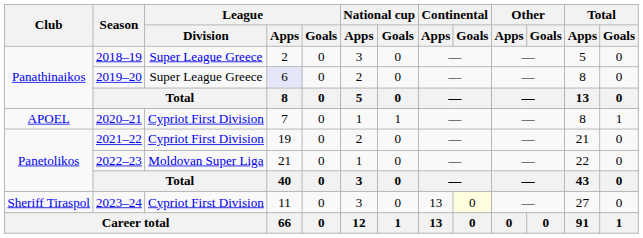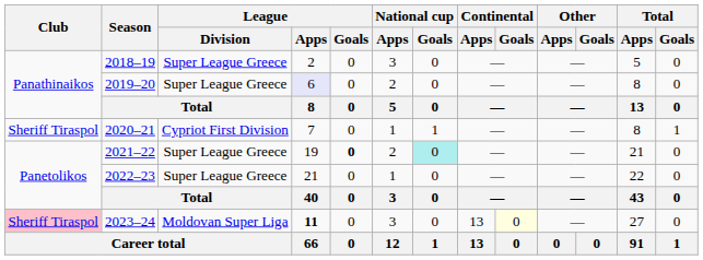 <table class="wikitable" style="text-align: center;">
 <tr>
 <th rowspan="2">Club</th>
 <th rowspan="2">Season</th>
 <th colspan="3">League</th>
 <th colspan="2">National cup</th>
 <th colspan="2">Continental</th>
 <th colspan="2">Other</th>
 <th colspan="2">Total</th>
 </tr>
 <tr>
 <th>Division</th>
 <th>Apps</th>
 <th>Goals</th>
 <th>Apps</th>
 <th>Goals</th>
 <th>Apps</th>
 <th>Goals</th>
 <th>Apps</th>
 <th>Goals</th>
 <th>Apps</th>
 <th>Goals</th>
 </tr>
 <tr>
 <td rowspan="3"><a href='#'>Panathinaikos</a></td>
 <td><a href='#'>2018–19</a></td>
 <td><a href='#'>Super League Greece</a></td>
 <td>2</td>
 <td>0</td>
 <td>3</td>
 <td>0</td>
 <td colspan="2">—</td>
 <td colspan="2">—</td>
 <td>5</td>
 <td>0</td>
 </tr>
 <tr>
 <td><a href='#'>2019–20</a></td>
 <td>Super League Greece</td>
 <td style="background: lavender;">6</td>
 <td>0</td>
 <td>2</td>
 <td>0</td>
 <td colspan="2">—</td>
 <td colspan="2">—</td>
 <td>8</td>
 <td>0</td>
 </tr>
 <tr>
 <th colspan="2">Total</th>
 <th>8</th>
 <th>0</th>
 <th>5</th>
 <th>0</th>
 <th colspan="2">—</th>
 <th colspan="2">—</th>
 <th>13</th>
 <th>0</th>
 </tr>
 <tr>
-<td><a href='#'>APOEL</a></td>
+<td><a href='#'>Sheriff Tiraspol</a></td>
 <td><a href='#'>2020–21</a></td>
 <td><a href='#'>Cypriot First Division</a></td>
 <td>7</td>
 <td>0</td>
 <td>1</td>
 <td>1</td>
 <td colspan="2">—</td>
 <td colspan="2">—</td>
 <td>8</td>
 <td>1</td>
 </tr>
 <tr>
 <td rowspan="3"><a href='#'>Panetolikos</a></td>
 <td><a href='#'>2021–22</a></td>
-<td><a href='#'>Cypriot First Division</a></td>
+<td>Super League Greece</td>
 <td>19</td>
-<td>0</td>
+<td><strong>0</strong></td>
 <td>2</td>
-<td>0</td>
+<td style="background: paleturquoise;">0</td>
 <td colspan="2">—</td>
 <td colspan="2">—</td>
 <td>21</td>
 <td>0</td>
 </tr>
 <tr>
 <td><a href='#'>2022–23</a></td>
-<td><a href='#'>Moldovan Super Liga</a></td>
+<td>Super League Greece</td>
 <td>21</td>
 <td>0</td>
 <td>1</td>
 <td>0</td>
 <td colspan="2">—</td>
 <td colspan="2">—</td>
 <td>22</td>
 <td>0</td>
 </tr>
 <tr>
 <th colspan="2">Total</th>
 <th>40</th>
 <th>0</th>
 <th>3</th>
 <th>0</th>
 <th colspan="2">—</th>
 <th colspan="2">—</th>
 <th>43</th>
 <th>0</th>
 </tr>
 <tr>
-<td><a href='#'>Sheriff Tiraspol</a></td>
+<td style="background: pink;"><a href='#'>Sheriff Tiraspol</a></td>
 <td><a href='#'>2023–24</a></td>
-<td><a href='#'>Cypriot First Division</a></td>
-<td>11</td>
+<td><a href='#'>Moldovan Super Liga</a></td>
+<td><strong>11</strong></td>
 <td>0</td>
 <td>3</td>
 <td>0</td>
 <td>13</td>
 <td style="background: lightyellow;">0</td>
 <td colspan="2">—</td>
 <td>27</td>
 <td>0</td>
 </tr>
 <tr>
 <th colspan="3">Career total</th>
 <th>66</th>
 <th>0</th>
 <th>12</th>
 <th>1</th>
 <th>13</th>
 <th>0</th>
 <th>0</th>
 <th>0</th>
 <th>91</th>
 <th>1</th>
 </tr>
 </table>
